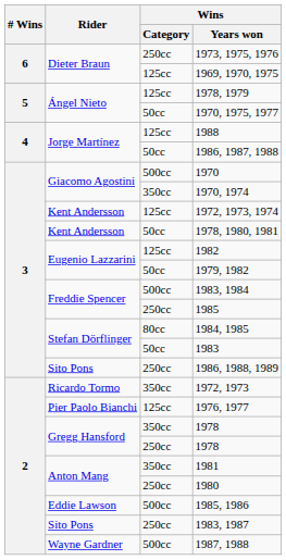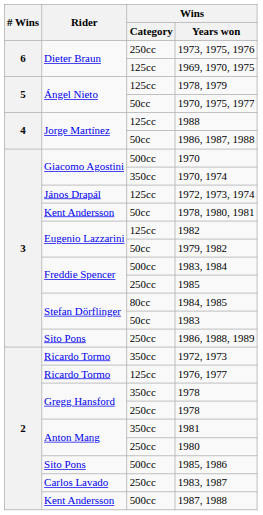 <table class="wikitable" style="font-size: 95%;">
 <tr>
 <th rowspan=2># Wins</th>
 <th rowspan=2>Rider</th>
 <th colspan=2>Wins</th>
 </tr>
 <tr>
 <th>Category</th>
 <th>Years won</th>
 </tr>
 <tr>
 <th rowspan=2>6</th>
 <td rowspan=2> <a href='#'>Dieter Braun</a></td>
 <td>250cc</td>
 <td>1973, 1975, 1976</td>
 </tr>
 <tr>
 <td>125cc</td>
 <td>1969, 1970, 1975</td>
 </tr>
 <tr>
 <th rowspan=2>5</th>
 <td rowspan=2> <a href='#'>Ángel Nieto</a></td>
 <td>125cc</td>
 <td>1978, 1979</td>
 </tr>
 <tr>
 <td>50cc</td>
 <td>1970, 1975, 1977</td>
 </tr>
 <tr>
 <th rowspan=2>4</th>
 <td rowspan=2> <a href='#'>Jorge Martínez</a></td>
 <td>125cc</td>
 <td>1988</td>
 </tr>
 <tr>
 <td>50cc</td>
 <td>1986, 1987, 1988</td>
 </tr>
 <tr>
 <th rowspan=11>3</th>
 <td rowspan=2> <a href='#'>Giacomo Agostini</a></td>
 <td>500cc</td>
 <td>1970</td>
 </tr>
 <tr>
 <td>350cc</td>
 <td>1970, 1974</td>
 </tr>
 <tr>
-<td> <a href='#'>Kent Andersson</a></td>
+<td> <a href='#'>János Drapál</a></td>
 <td>125cc</td>
 <td>1972, 1973, 1974</td>
 </tr>
 <tr>
 <td> <a href='#'>Kent Andersson</a></td>
 <td>50cc</td>
 <td>1978, 1980, 1981</td>
 </tr>
 <tr>
 <td rowspan=2> <a href='#'>Eugenio Lazzarini</a></td>
 <td>125cc</td>
 <td>1982</td>
 </tr>
 <tr>
 <td>50cc</td>
 <td>1979, 1982</td>
 </tr>
 <tr>
 <td rowspan=2> <a href='#'>Freddie Spencer</a></td>
 <td>500cc</td>
 <td>1983, 1984</td>
 </tr>
 <tr>
 <td>250cc</td>
 <td>1985</td>
 </tr>
 <tr>
 <td rowspan=2> <a href='#'>Stefan Dörflinger</a></td>
 <td>80cc</td>
 <td>1984, 1985</td>
 </tr>
 <tr>
 <td>50cc</td>
 <td>1983</td>
 </tr>
 <tr>
 <td> <a href='#'>Sito Pons</a></td>
 <td>250cc</td>
 <td>1986, 1988, 1989</td>
 </tr>
 <tr>
 <th rowspan=9>2</th>
 <td> <a href='#'>Ricardo Tormo</a></td>
 <td>350cc</td>
 <td>1972, 1973</td>
 </tr>
 <tr>
-<td> <a href='#'>Pier Paolo Bianchi</a></td>
+<td> <a href='#'>Ricardo Tormo</a></td>
 <td>125cc</td>
 <td>1976, 1977</td>
 </tr>
 <tr>
 <td rowspan=2> <a href='#'>Gregg Hansford</a></td>
 <td>350cc</td>
 <td>1978</td>
 </tr>
 <tr>
 <td>250cc</td>
 <td>1978</td>
 </tr>
 <tr>
 <td rowspan=2> <a href='#'>Anton Mang</a></td>
 <td>350cc</td>
 <td>1981</td>
 </tr>
 <tr>
 <td>250cc</td>
 <td>1980</td>
 </tr>
 <tr>
-<td> <a href='#'>Eddie Lawson</a></td>
+<td> <a href='#'>Sito Pons</a></td>
 <td>500cc</td>
 <td>1985, 1986</td>
 </tr>
 <tr>
-<td> <a href='#'>Sito Pons</a></td>
+<td> <a href='#'>Carlos Lavado</a></td>
 <td>250cc</td>
 <td>1983, 1987</td>
 </tr>
 <tr>
-<td> <a href='#'>Wayne Gardner</a></td>
+<td> <a href='#'>Kent Andersson</a></td>
 <td>500cc</td>
 <td>1987, 1988</td>
 </tr>
 </table>
